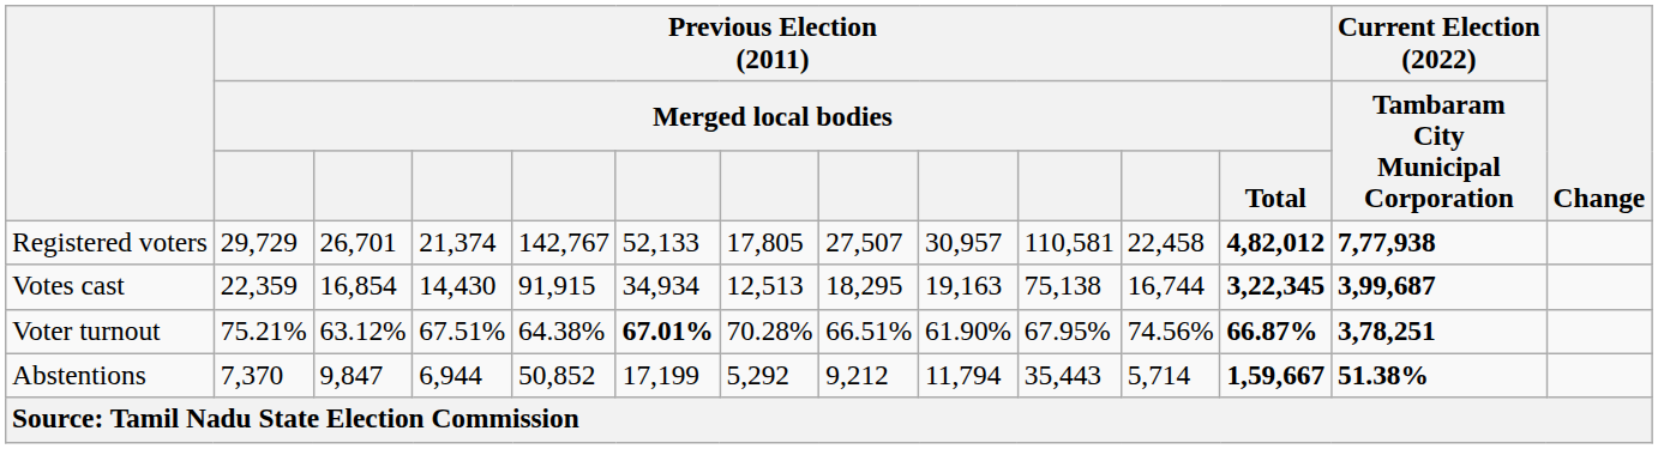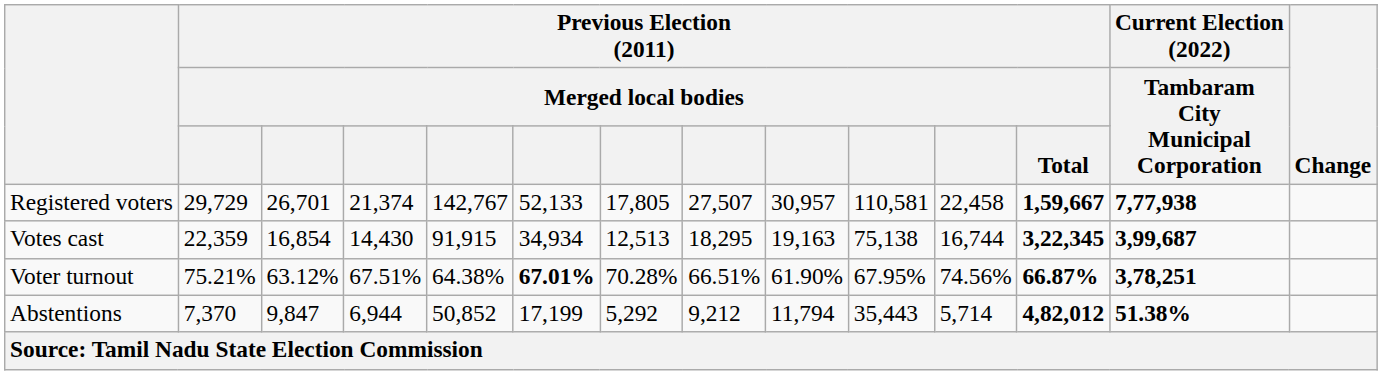 <table class="wikitable">
 <tr>
 <th rowspan="3"></th>
 <th colspan="11">Previous Election<br>(2011)</th>
 <th>Current Election<br>(2022)</th>
 <th rowspan="3" style="vertical-align:bottom;">Change</th>
 </tr>
 <tr>
 <th colspan="11">Merged local bodies</th>
 <th rowspan="2" style="vertical-align:bottom;">Tambaram<br>City<br>Municipal<br>Corporation</th>
 </tr>
 <tr>
 <th></th>
 <th></th>
 <th></th>
 <th></th>
 <th></th>
 <th></th>
 <th></th>
 <th></th>
 <th></th>
 <th></th>
 <th style="vertical-align:bottom;">Total</th>
 </tr>
 <tr>
 <td>Registered voters</td>
 <td>29,729</td>
 <td>26,701</td>
 <td>21,374</td>
 <td>142,767</td>
 <td>52,133</td>
 <td>17,805</td>
 <td>27,507</td>
 <td>30,957</td>
 <td>110,581</td>
 <td>22,458</td>
-<td><strong>4,82,012</strong></td>
+<td><strong>1,59,667</strong></td>
 <td><strong>7,77,938</strong></td>
 <td></td>
 </tr>
 <tr>
 <td>Votes cast</td>
 <td>22,359</td>
 <td>16,854</td>
 <td>14,430</td>
 <td>91,915</td>
 <td>34,934</td>
 <td>12,513</td>
 <td>18,295</td>
 <td>19,163</td>
 <td>75,138</td>
 <td>16,744</td>
 <td><strong>3,22,345</strong></td>
 <td><strong>3,99,687</strong></td>
 <td></td>
 </tr>
 <tr>
 <td>Voter turnout</td>
 <td>75.21%</td>
 <td>63.12%</td>
 <td>67.51%</td>
 <td>64.38%</td>
 <td><strong>67.01%</strong></td>
 <td>70.28%</td>
 <td>66.51%</td>
 <td>61.90%</td>
 <td>67.95%</td>
 <td>74.56%</td>
 <td><strong>66.87%</strong></td>
 <td><strong>3,78,251</strong></td>
 <td></td>
 </tr>
 <tr>
 <td>Abstentions</td>
 <td>7,370</td>
 <td>9,847</td>
 <td>6,944</td>
 <td>50,852</td>
 <td>17,199</td>
 <td>5,292</td>
 <td>9,212</td>
 <td>11,794</td>
 <td>35,443</td>
 <td>5,714</td>
-<td><strong>1,59,667</strong></td>
+<td><strong>4,82,012</strong></td>
 <td><strong>51.38%</strong></td>
 <td></td>
 </tr>
 <tr>
 <th colspan="14" style="text-align:left;">Source: Tamil Nadu State Election Commission</th>
 </tr>
 </table>
